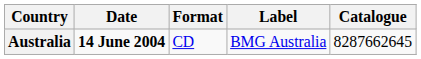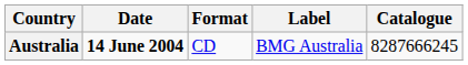 <table class="wikitable plainrowheaders">
 <tr>
 <th scope="col">Country</th>
 <th scope="col">Date</th>
 <th scope="col">Format</th>
 <th scope="col">Label</th>
 <th scope="col">Catalogue</th>
 </tr>
 <tr>
 <th scope="row">Australia</th>
 <td><strong>14 June 2004</strong></td>
 <td><a href='#'>CD</a></td>
 <td><a href='#'>BMG Australia</a></td>
-<td>8287662645</td>
+<td>8287666245</td>
 </tr>
 </table>
